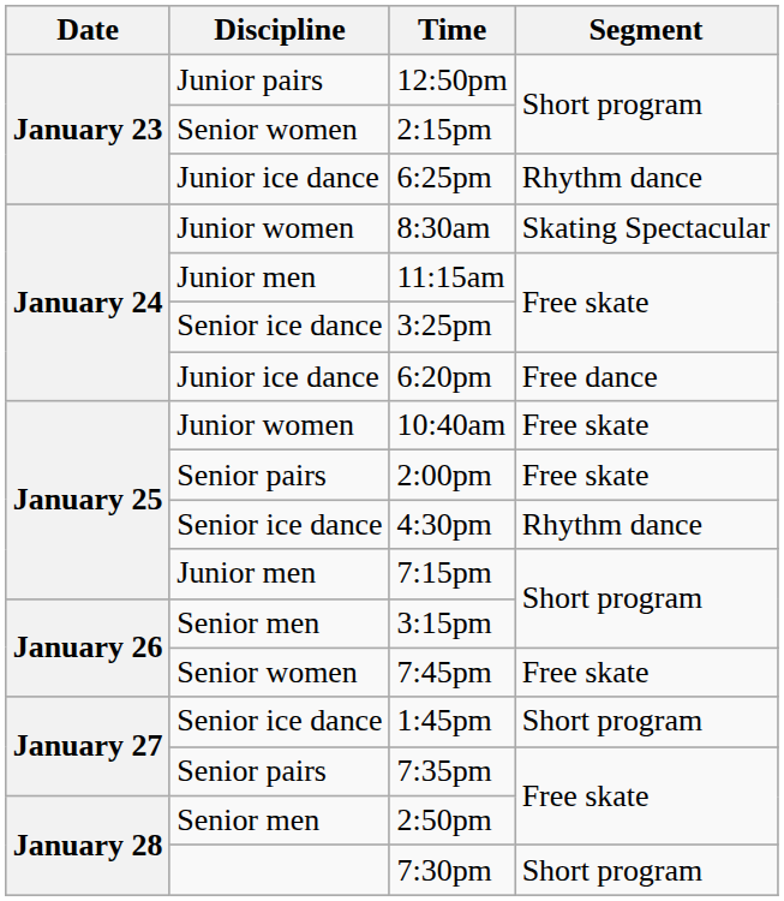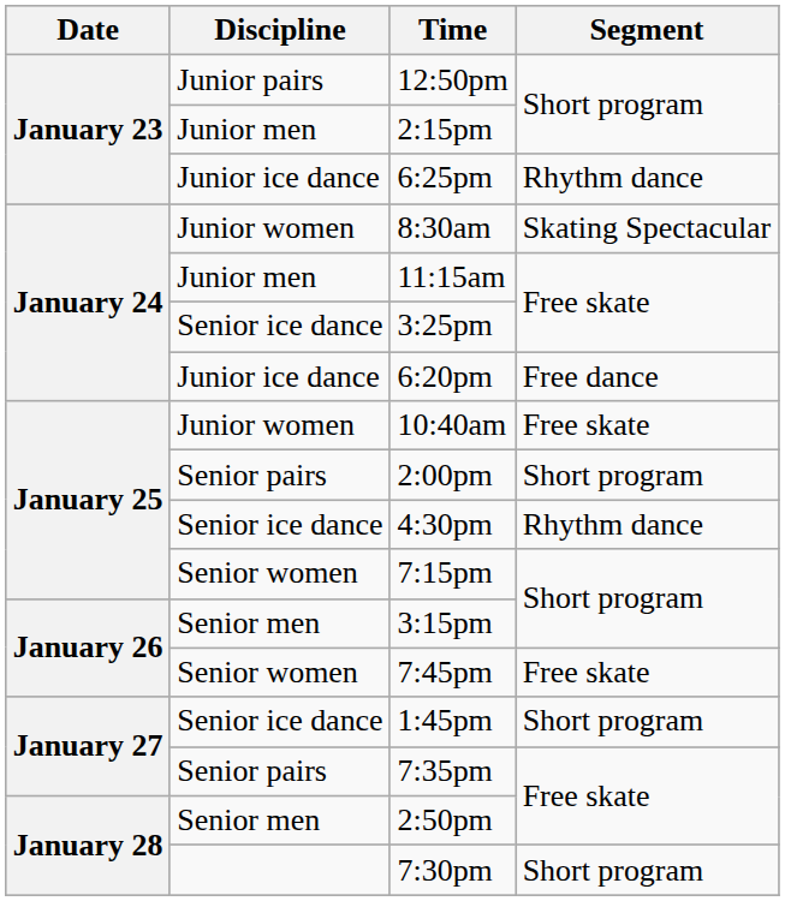 <table class="wikitable unsortable" style="text-align:left">
 <tr>
 <th scope="col">Date</th>
 <th scope="col">Discipline</th>
 <th scope="col">Time</th>
 <th scope="col">Segment</th>
 </tr>
 <tr>
 <th scope="row" style="text-align:left" rowspan="3">January 23</th>
 <td>Junior pairs</td>
 <td>12:50pm</td>
 <td rowspan="2">Short program</td>
 </tr>
 <tr>
-<td>Senior women</td>
+<td>Junior men</td>
 <td>2:15pm</td>
 </tr>
 <tr>
 <td>Junior ice dance</td>
 <td>6:25pm</td>
 <td>Rhythm dance</td>
 </tr>
 <tr>
 <th scope="row" style="text-align:left" rowspan="4">January 24</th>
 <td>Junior women</td>
 <td>8:30am</td>
 <td>Skating Spectacular</td>
 </tr>
 <tr>
 <td>Junior men</td>
 <td>11:15am</td>
 <td rowspan="2">Free skate</td>
 </tr>
 <tr>
 <td>Senior ice dance</td>
 <td>3:25pm</td>
 </tr>
 <tr>
 <td>Junior ice dance</td>
 <td>6:20pm</td>
 <td>Free dance</td>
 </tr>
 <tr>
 <th scope="row" style="text-align:left" rowspan="4">January 25</th>
 <td>Junior women</td>
 <td>10:40am</td>
 <td>Free skate</td>
 </tr>
 <tr>
 <td>Senior pairs</td>
 <td>2:00pm</td>
-<td>Free skate</td>
+<td>Short program</td>
 </tr>
 <tr>
 <td>Senior ice dance</td>
 <td>4:30pm</td>
 <td>Rhythm dance</td>
 </tr>
 <tr>
-<td>Junior men</td>
+<td>Senior women</td>
 <td>7:15pm</td>
 <td rowspan="2">Short program</td>
 </tr>
 <tr>
 <th scope="row" style="text-align:left" rowspan="2">January 26</th>
 <td>Senior men</td>
 <td>3:15pm</td>
 </tr>
 <tr>
 <td>Senior women</td>
 <td>7:45pm</td>
 <td>Free skate</td>
 </tr>
 <tr>
 <th scope="row" style="text-align:left" rowspan="2">January 27</th>
 <td>Senior ice dance</td>
 <td>1:45pm</td>
 <td>Short program</td>
 </tr>
 <tr>
 <td>Senior pairs</td>
 <td>7:35pm</td>
 <td rowspan="2">Free skate</td>
 </tr>
 <tr>
 <th scope="row" style="text-align:left" rowspan="2">January 28</th>
 <td>Senior men</td>
 <td>2:50pm</td>
 </tr>
 <tr>
 <td></td>
 <td>7:30pm</td>
 <td>Short program</td>
 </tr>
 </table>
